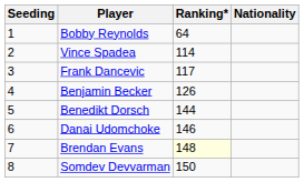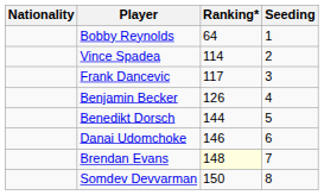 <table class="wikitable" border="1">
 <tr>
-<th>Seeding</th>
+<th>Nationality</th>
 <th>Player</th>
 <th>Ranking*</th>
-<th>Nationality</th>
+<th>Seeding</th>
 </tr>
 <tr>
-<td>1</td>
+<td></td>
 <td><a href='#'>Bobby Reynolds</a></td>
 <td>64</td>
-<td></td>
+<td>1</td>
 </tr>
 <tr>
-<td>2</td>
+<td></td>
 <td><a href='#'>Vince Spadea</a></td>
 <td>114</td>
-<td></td>
+<td>2</td>
 </tr>
 <tr>
-<td>3</td>
+<td></td>
 <td><a href='#'>Frank Dancevic</a></td>
 <td>117</td>
-<td></td>
+<td>3</td>
 </tr>
 <tr>
-<td>4</td>
+<td></td>
 <td><a href='#'>Benjamin Becker</a></td>
 <td>126</td>
-<td></td>
+<td>4</td>
 </tr>
 <tr>
-<td>5</td>
+<td></td>
 <td><a href='#'>Benedikt Dorsch</a></td>
 <td>144</td>
-<td></td>
+<td>5</td>
 </tr>
 <tr>
-<td>6</td>
+<td></td>
 <td><a href='#'>Danai Udomchoke</a></td>
 <td>146</td>
-<td></td>
+<td>6</td>
 </tr>
 <tr>
-<td>7</td>
+<td></td>
 <td><a href='#'>Brendan Evans</a></td>
 <td style="background: lightyellow;">148</td>
-<td></td>
+<td>7</td>
 </tr>
 <tr>
-<td>8</td>
+<td></td>
 <td><a href='#'>Somdev Devvarman</a></td>
 <td>150</td>
-<td></td>
+<td>8</td>
 </tr>
 </table>
